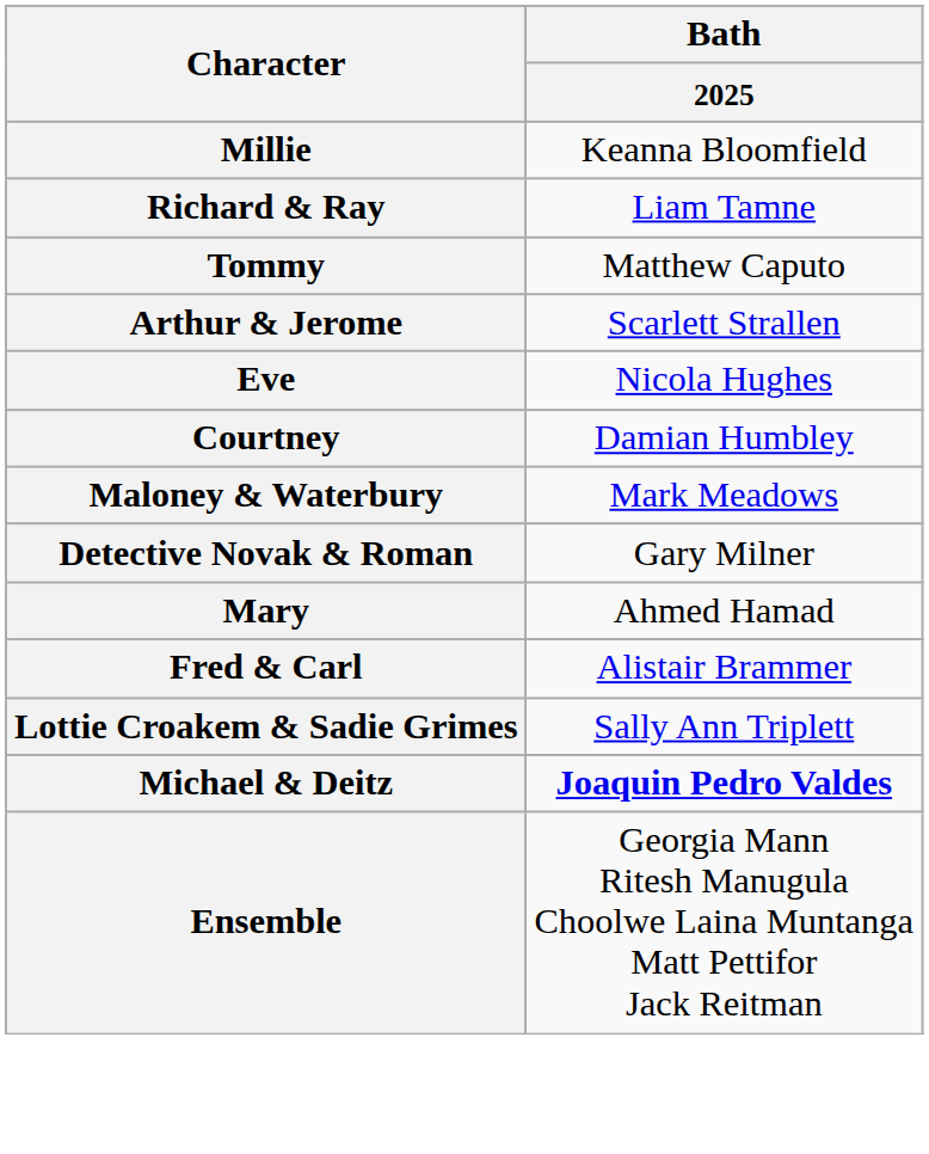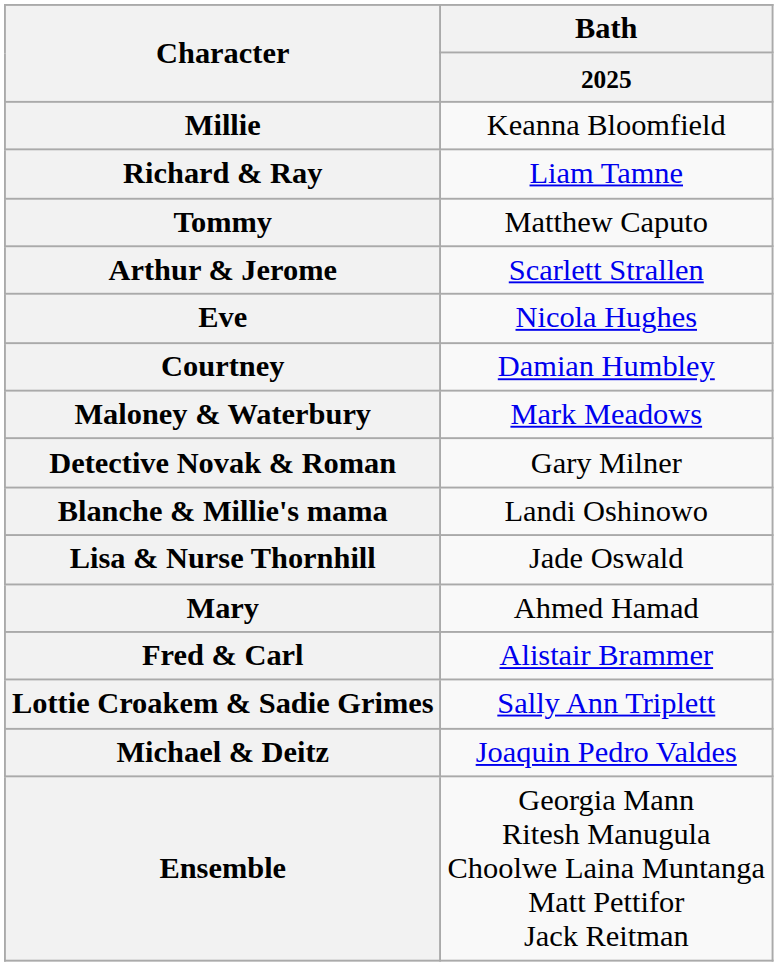 <table class="wikitable">
 <tr>
 <th rowspan="2">Character</th>
 <th>Bath</th>
 </tr>
 <tr>
 <th><small>2025</small></th>
 </tr>
 <tr>
 <th>Millie</th>
 <td align=center>Keanna Bloomfield</td>
 </tr>
 <tr>
 <th>Richard & Ray</th>
 <td align=center><a href='#'>Liam Tamne</a></td>
 </tr>
 <tr>
 <th>Tommy</th>
 <td align=center>Matthew Caputo</td>
 </tr>
 <tr>
 <th>Arthur & Jerome</th>
 <td align=center><a href='#'>Scarlett Strallen</a></td>
 </tr>
 <tr>
 <th>Eve</th>
 <td align=center><a href='#'>Nicola Hughes</a></td>
 </tr>
 <tr>
 <th>Courtney</th>
 <td align=center><a href='#'>Damian Humbley</a></td>
 </tr>
 <tr>
 <th>Maloney & Waterbury</th>
 <td align=center><a href='#'>Mark Meadows</a></td>
 </tr>
 <tr>
 <th>Detective Novak & Roman</th>
 <td align=center>Gary Milner</td>
 </tr>
 <tr>
+<th>Blanche & Millie's mama</th>
+<td align=center>Landi Oshinowo</td>
+</tr>
+<tr>
+<th>Lisa & Nurse Thornhill</th>
+<td align=center>Jade Oswald</td>
+</tr>
+<tr>
 <th>Mary</th>
 <td align=center>Ahmed Hamad</td>
 </tr>
 <tr>
 <th>Fred & Carl</th>
 <td align=center><a href='#'>Alistair Brammer</a></td>
 </tr>
 <tr>
 <th>Lottie Croakem & Sadie Grimes</th>
 <td align=center><a href='#'>Sally Ann Triplett</a></td>
 </tr>
 <tr>
 <th>Michael & Deitz</th>
-<td align=center><strong><a href='#'>Joaquin Pedro Valdes</a></strong></td>
+<td align=center><a href='#'>Joaquin Pedro Valdes</a></td>
 </tr>
 <tr>
 <th>Ensemble</th>
 <td align=center>Georgia Mann<br>Ritesh Manugula<br>Choolwe Laina Muntanga<br>Matt Pettifor<br>Jack Reitman</td>
 </tr>
 </table>
